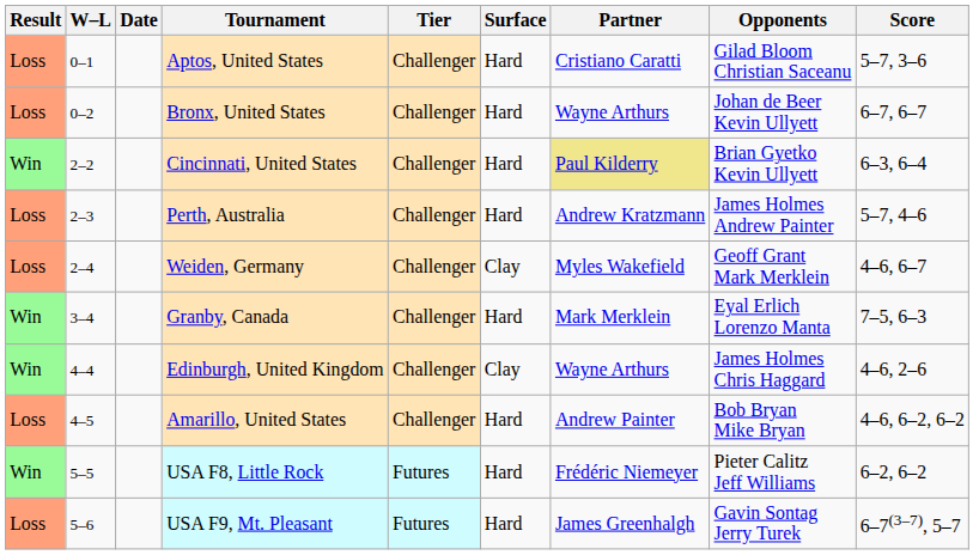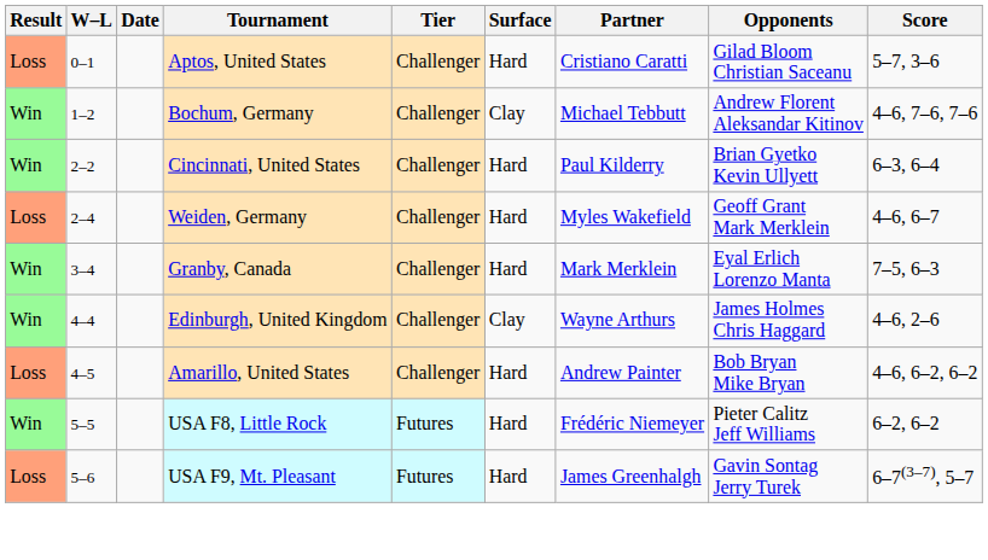 <table class="sortable wikitable">
 <tr>
 <th>Result</th>
 <th class="unsortable">W–L</th>
 <th>Date</th>
 <th>Tournament</th>
 <th>Tier</th>
 <th>Surface</th>
 <th>Partner</th>
 <th>Opponents</th>
 <th class="unsortable">Score</th>
 </tr>
 <tr>
 <td style="background:#ffa07a;">Loss</td>
 <td><small>0–1</small></td>
 <td></td>
 <td style="background:moccasin;"><a href='#'>Aptos</a>, United States</td>
 <td style="background:moccasin;">Challenger</td>
 <td>Hard</td>
 <td> <a href='#'>Cristiano Caratti</a></td>
 <td> <a href='#'>Gilad Bloom</a> <br>  <a href='#'>Christian Saceanu</a></td>
 <td>5–7, 3–6</td>
 </tr>
 <tr>
-<td style="background:#ffa07a;">Loss</td>
-<td><small>0–2</small></td>
+<td style="background:#98fb98;">Win</td>
+<td><small>1–2</small></td>
 <td></td>
-<td style="background:moccasin;"><a href='#'>Bronx</a>, United States</td>
+<td style="background:moccasin;"><a href='#'>Bochum</a>, Germany</td>
 <td style="background:moccasin;">Challenger</td>
-<td>Hard</td>
-<td> <a href='#'>Wayne Arthurs</a></td>
-<td> <a href='#'>Johan de Beer</a> <br>  <a href='#'>Kevin Ullyett</a></td>
-<td>6–7, 6–7</td>
+<td>Clay</td>
+<td> <a href='#'>Michael Tebbutt</a></td>
+<td> <a href='#'>Andrew Florent</a> <br>  <a href='#'>Aleksandar Kitinov</a></td>
+<td>4–6, 7–6, 7–6</td>
 </tr>
 <tr>
 <td style="background:#98fb98;">Win</td>
 <td><small>2–2</small></td>
 <td></td>
 <td style="background:moccasin;"><a href='#'>Cincinnati</a>, United States</td>
 <td style="background:moccasin;">Challenger</td>
 <td>Hard</td>
-<td style="background: khaki;"> <a href='#'>Paul Kilderry</a></td>
+<td> <a href='#'>Paul Kilderry</a></td>
 <td> <a href='#'>Brian Gyetko</a> <br>  <a href='#'>Kevin Ullyett</a></td>
 <td>6–3, 6–4</td>
-</tr>
-<tr>
-<td style="background:#ffa07a;">Loss</td>
-<td><small>2–3</small></td>
-<td></td>
-<td style="background:moccasin;"><a href='#'>Perth</a>, Australia</td>
-<td style="background:moccasin;">Challenger</td>
-<td>Hard</td>
-<td> <a href='#'>Andrew Kratzmann</a></td>
-<td> <a href='#'>James Holmes</a> <br>  <a href='#'>Andrew Painter</a></td>
-<td>5–7, 4–6</td>
 </tr>
 <tr>
 <td style="background:#ffa07a;">Loss</td>
 <td><small>2–4</small></td>
 <td></td>
 <td style="background:moccasin;"><a href='#'>Weiden</a>, Germany</td>
 <td style="background:moccasin;">Challenger</td>
-<td>Clay</td>
+<td>Hard</td>
 <td> <a href='#'>Myles Wakefield</a></td>
 <td> <a href='#'>Geoff Grant</a> <br>  <a href='#'>Mark Merklein</a></td>
 <td>4–6, 6–7</td>
 </tr>
 <tr>
 <td style="background:#98fb98;">Win</td>
 <td><small>3–4</small></td>
 <td></td>
 <td style="background:moccasin;"><a href='#'>Granby</a>, Canada</td>
 <td style="background:moccasin;">Challenger</td>
 <td>Hard</td>
 <td> <a href='#'>Mark Merklein</a></td>
 <td> <a href='#'>Eyal Erlich</a> <br>  <a href='#'>Lorenzo Manta</a></td>
 <td>7–5, 6–3</td>
 </tr>
 <tr>
 <td style="background:#98fb98;">Win</td>
 <td><small>4–4</small></td>
 <td></td>
 <td style="background:moccasin;"><a href='#'>Edinburgh</a>, United Kingdom</td>
 <td style="background:moccasin;">Challenger</td>
 <td>Clay</td>
 <td> <a href='#'>Wayne Arthurs</a></td>
 <td> <a href='#'>James Holmes</a> <br>  <a href='#'>Chris Haggard</a></td>
 <td>4–6, 2–6</td>
 </tr>
 <tr>
 <td style="background:#ffa07a;">Loss</td>
 <td><small>4–5</small></td>
 <td></td>
 <td style="background:moccasin;"><a href='#'>Amarillo</a>, United States</td>
 <td style="background:moccasin;">Challenger</td>
 <td>Hard</td>
 <td> <a href='#'>Andrew Painter</a></td>
 <td> <a href='#'>Bob Bryan</a> <br>  <a href='#'>Mike Bryan</a></td>
 <td>4–6, 6–2, 6–2</td>
 </tr>
 <tr>
 <td style="background:#98fb98;">Win</td>
 <td><small>5–5</small></td>
 <td></td>
 <td style="background:#cffcff;">USA F8, <a href='#'>Little Rock</a></td>
 <td style="background:#cffcff;">Futures</td>
 <td>Hard</td>
 <td> <a href='#'>Frédéric Niemeyer</a></td>
 <td> Pieter Calitz <br>  <a href='#'>Jeff Williams</a></td>
 <td>6–2, 6–2</td>
 </tr>
 <tr>
 <td style="background:#ffa07a;">Loss</td>
 <td><small>5–6</small></td>
 <td></td>
 <td style="background:#cffcff;">USA F9, <a href='#'>Mt. Pleasant</a></td>
 <td style="background:#cffcff;">Futures</td>
 <td>Hard</td>
 <td> <a href='#'>James Greenhalgh</a></td>
 <td> <a href='#'>Gavin Sontag</a> <br>  <a href='#'>Jerry Turek</a></td>
 <td>6–7<sup>(3–7)</sup>, 5–7</td>
 </tr>
 </table>
